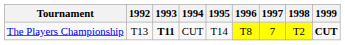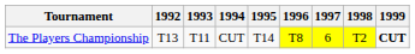 <table class="wikitable" style="font-size:95%;text-align:center;">
 <tr>
 <th>Tournament</th>
 <th>1992</th>
 <th>1993</th>
 <th>1994</th>
 <th>1995</th>
 <th>1996</th>
 <th>1997</th>
 <th>1998</th>
 <th>1999</th>
 </tr>
 <tr>
 <td align=left><a href='#'>The Players Championship</a></td>
 <td>T13</td>
-<td><strong>T11</strong></td>
+<td>T11</td>
 <td>CUT</td>
 <td>T14</td>
 <td style="background:yellow;">T8</td>
-<td style="background:yellow;">7</td>
+<td style="background:yellow;">6</td>
 <td style="background:yellow;">T2</td>
 <td><strong>CUT</strong></td>
 </tr>
 </table>
